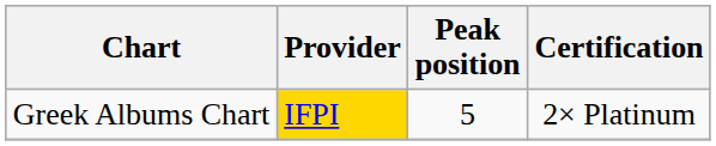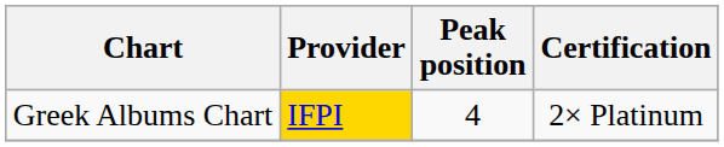 <table class="wikitable">
 <tr>
 <th>Chart</th>
 <th>Provider</th>
 <th>Peak<br>position</th>
 <th>Certification</th>
 </tr>
 <tr>
 <td>Greek Albums Chart</td>
 <td style="background: gold;"><a href='#'>IFPI</a></td>
-<td style="text-align:center;">5</td>
+<td style="text-align:center;">4</td>
 <td style="text-align:center;">2× Platinum </td>
 </tr>
 <tr>
 </tr>
 </table>
